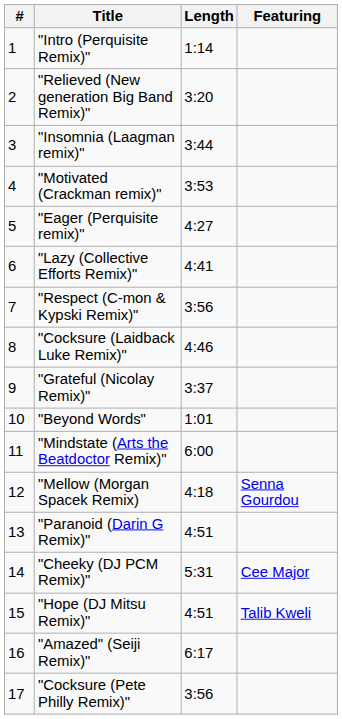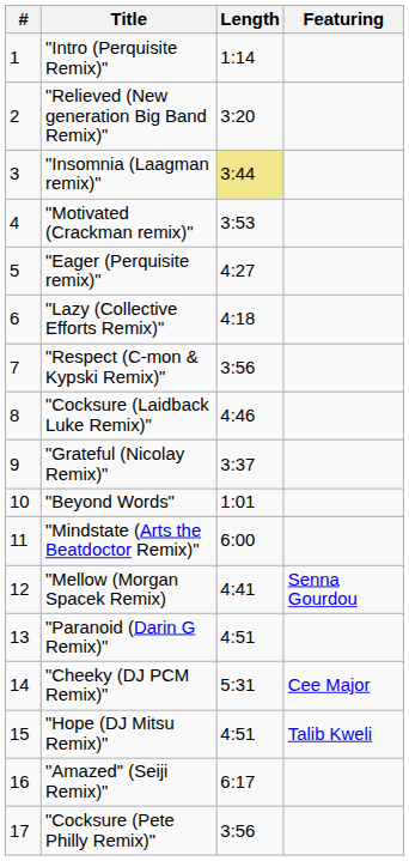 <table class="wikitable">
 <tr>
 <th align="center" width="25">#</th>
 <th align="center" width="150">Title</th>
 <th align="center" width="25">Length</th>
 <th align="center" width="100">Featuring</th>
 </tr>
 <tr>
 <td>1</td>
 <td>"Intro (Perquisite Remix)"</td>
 <td>1:14</td>
 <td></td>
 </tr>
 <tr>
 <td>2</td>
 <td>"Relieved (New generation Big Band Remix)"</td>
 <td>3:20</td>
 <td></td>
 </tr>
 <tr>
 <td>3</td>
 <td>"Insomnia (Laagman remix)"</td>
-<td>3:44</td>
+<td style="background: khaki;">3:44</td>
 <td></td>
 </tr>
 <tr>
 <td>4</td>
 <td>"Motivated (Crackman remix)"</td>
 <td>3:53</td>
 <td></td>
 </tr>
 <tr>
 <td>5</td>
 <td>"Eager (Perquisite remix)"</td>
 <td>4:27</td>
 <td></td>
 </tr>
 <tr>
 <td>6</td>
 <td>"Lazy (Collective Efforts Remix)"</td>
-<td>4:41</td>
+<td>4:18</td>
 <td></td>
 </tr>
 <tr>
 <td>7</td>
 <td>"Respect (C-mon & Kypski Remix)"</td>
 <td>3:56</td>
 <td></td>
 </tr>
 <tr>
 <td>8</td>
 <td>"Cocksure (Laidback Luke Remix)"</td>
 <td>4:46</td>
 <td></td>
 </tr>
 <tr>
 <td>9</td>
 <td>"Grateful (Nicolay Remix)"</td>
 <td>3:37</td>
 <td></td>
 </tr>
 <tr>
 <td>10</td>
 <td>"Beyond Words"</td>
 <td>1:01</td>
 <td></td>
 </tr>
 <tr>
 <td>11</td>
 <td>"Mindstate (<a href='#'>Arts the Beatdoctor</a> Remix)"</td>
 <td>6:00</td>
 <td></td>
 </tr>
 <tr>
 <td>12</td>
 <td>"Mellow (Morgan Spacek Remix)</td>
-<td>4:18</td>
+<td>4:41</td>
 <td><a href='#'>Senna Gourdou</a></td>
 </tr>
 <tr>
 <td>13</td>
 <td>"Paranoid (<a href='#'>Darin G</a> Remix)"</td>
 <td>4:51</td>
 <td></td>
 </tr>
 <tr>
 <td>14</td>
 <td>"Cheeky (DJ PCM Remix)"</td>
 <td>5:31</td>
 <td><a href='#'>Cee Major</a></td>
 </tr>
 <tr>
 <td>15</td>
 <td>"Hope (DJ Mitsu Remix)"</td>
 <td>4:51</td>
 <td><a href='#'>Talib Kweli</a></td>
 </tr>
 <tr>
 <td>16</td>
 <td>"Amazed" (Seiji Remix)"</td>
 <td>6:17</td>
 <td></td>
 </tr>
 <tr>
 <td>17</td>
 <td>"Cocksure (Pete Philly Remix)"</td>
 <td>3:56</td>
 <td></td>
 </tr>
 </table>
